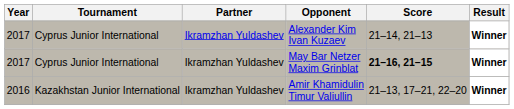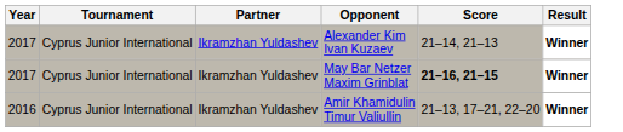 <table class="sortable wikitable" style="font-size: 90%;">
 <tr>
 <th>Year</th>
 <th>Tournament</th>
 <th>Partner</th>
 <th>Opponent</th>
 <th>Score</th>
 <th>Result</th>
 </tr>
 <tr style="background:#BDB8AD">
 <td align="center">2017</td>
 <td align="left">Cyprus Junior International</td>
 <td align="left"> <a href='#'>Ikramzhan Yuldashev</a></td>
 <td align="left"> <a href='#'>Alexander Kim</a><br> <a href='#'>Ivan Kuzaev</a></td>
 <td align="left">21–14, 21–13</td>
 <td style="text-align:left; background:white"> <strong>Winner</strong></td>
 </tr>
 <tr style="background:#BDB8AD">
 <td align="center">2017</td>
 <td align="left">Cyprus Junior International</td>
 <td align="left"> Ikramzhan Yuldashev</td>
 <td align="left"> <a href='#'>May Bar Netzer</a><br> <a href='#'>Maxim Grinblat</a></td>
 <td align="left"><strong>21–16, 21–15</strong></td>
 <td style="text-align:left; background:white"> <strong>Winner</strong></td>
 </tr>
 <tr style="background:#BDB8AD">
 <td align="center">2016</td>
-<td align="left">Kazakhstan Junior International</td>
+<td align="left">Cyprus Junior International</td>
 <td align="left"> Ikramzhan Yuldashev</td>
 <td align="left"> <a href='#'>Amir Khamidulin</a><br> <a href='#'>Timur Valiullin</a></td>
 <td align="left">21–13, 17–21, 22–20</td>
 <td style="text-align:left; background:white"> <strong>Winner</strong></td>
 </tr>
 </table>
